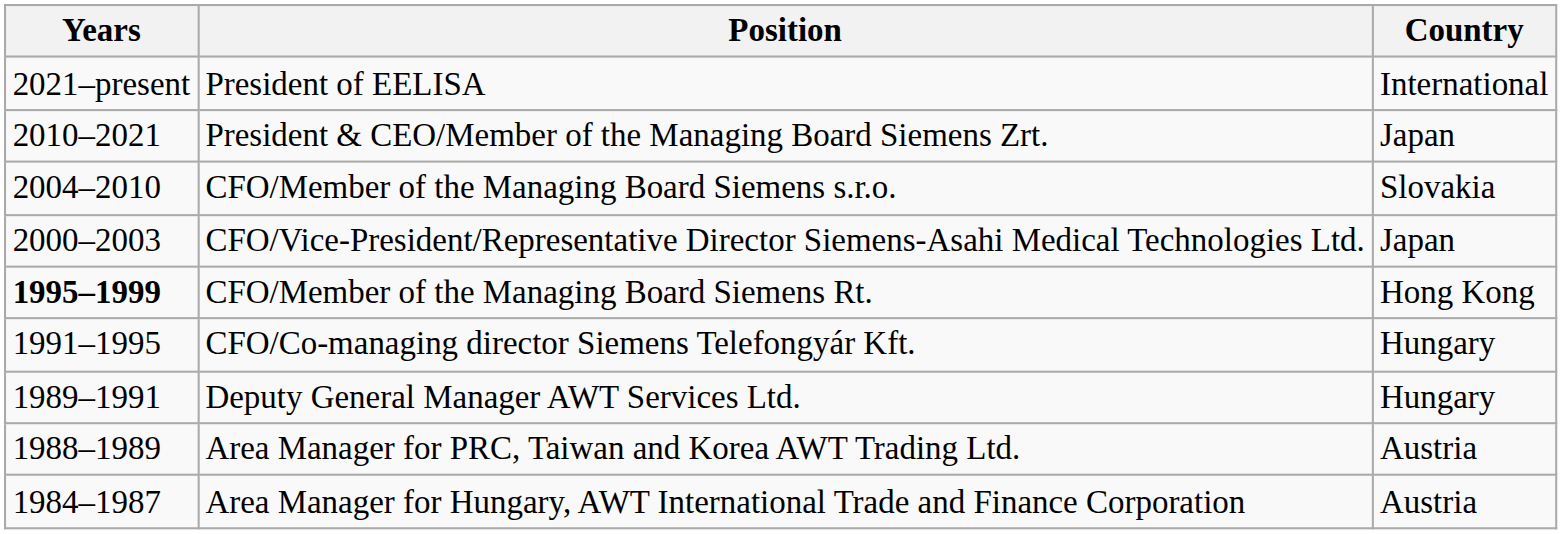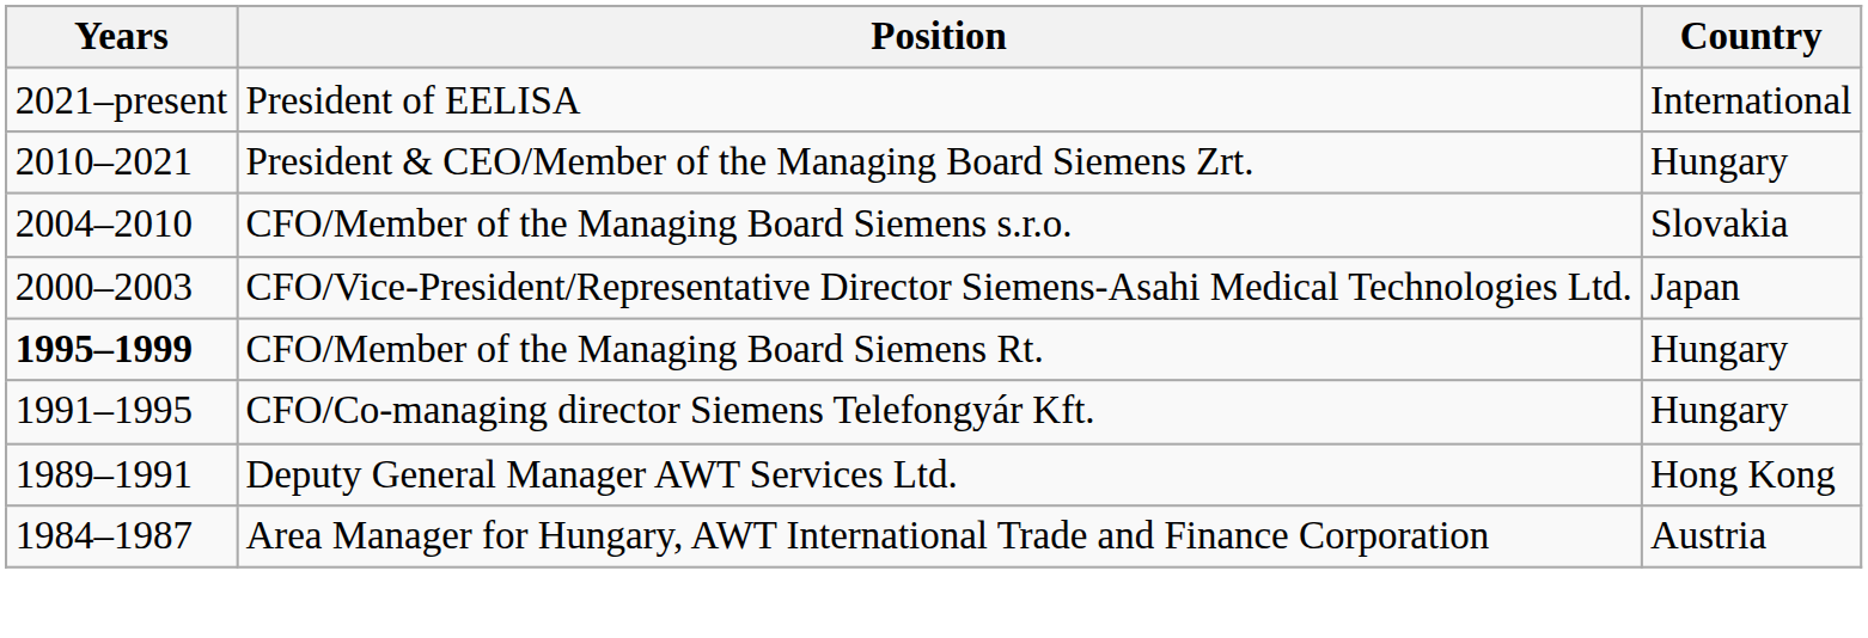 <table class="wikitable">
 <tr>
 <th>Years</th>
 <th>Position</th>
 <th>Country</th>
 </tr>
 <tr>
 <td>2021–present</td>
 <td>President of EELISA</td>
 <td>International</td>
 </tr>
 <tr>
 <td>2010–2021</td>
 <td>President & CEO/Member of the Managing Board Siemens Zrt.</td>
-<td> Japan</td>
+<td> Hungary</td>
 </tr>
 <tr>
 <td>2004–2010</td>
 <td>CFO/Member of the Managing Board Siemens s.r.o.</td>
 <td> Slovakia</td>
 </tr>
 <tr>
 <td>2000–2003</td>
 <td>CFO/Vice-President/Representative Director Siemens-Asahi Medical Technologies Ltd.</td>
 <td> Japan</td>
 </tr>
 <tr>
 <td><strong>1995–1999</strong></td>
 <td>CFO/Member of the Managing Board Siemens Rt.</td>
-<td> Hong Kong</td>
+<td> Hungary</td>
 </tr>
 <tr>
 <td>1991–1995  </td>
 <td>CFO/Co-managing director Siemens Telefongyár Kft.</td>
 <td> Hungary</td>
 </tr>
 <tr>
 <td>1989–1991</td>
 <td>Deputy General Manager AWT Services Ltd.</td>
-<td> Hungary</td>
-</tr>
-<tr>
-<td>1988–1989</td>
-<td>Area Manager for PRC, Taiwan and Korea AWT Trading Ltd.</td>
-<td> Austria</td>
+<td> Hong Kong</td>
 </tr>
 <tr>
 <td>1984–1987</td>
 <td>Area Manager for Hungary, AWT International Trade and Finance Corporation</td>
 <td> Austria</td>
 </tr>
 </table>
